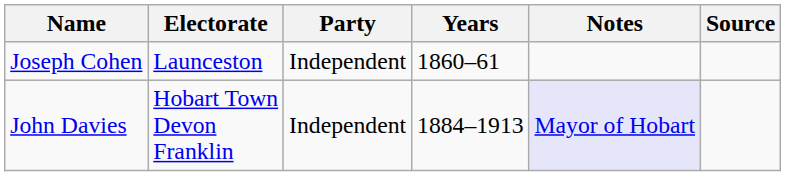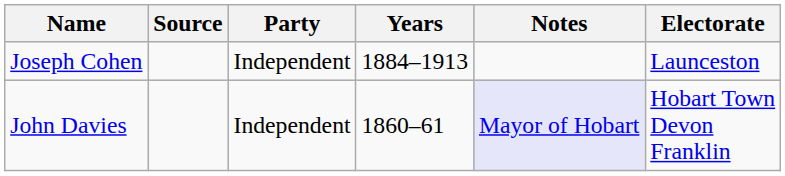 <table class="wikitable sortable">
 <tr>
 <th>Name</th>
-<th>Electorate</th>
+<th>Source</th>
 <th>Party</th>
 <th>Years</th>
 <th>Notes</th>
-<th>Source</th>
+<th>Electorate</th>
 </tr>
 <tr>
 <td><a href='#'>Joseph Cohen</a></td>
+<td></td>
+<td>Independent</td>
+<td>1884–1913</td>
+<td></td>
 <td><a href='#'>Launceston</a></td>
-<td>Independent</td>
-<td>1860–61</td>
-<td></td>
-<td></td>
 </tr>
 <tr>
 <td><a href='#'>John Davies</a></td>
+<td></td>
+<td>Independent</td>
+<td>1860–61</td>
+<td style="background: lavender;"><a href='#'>Mayor of Hobart</a></td>
 <td><a href='#'>Hobart Town</a><br><a href='#'>Devon</a><br><a href='#'>Franklin</a></td>
-<td>Independent</td>
-<td>1884–1913</td>
-<td style="background: lavender;"><a href='#'>Mayor of Hobart</a></td>
-<td></td>
 </tr>
 </table>
